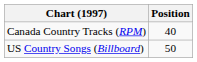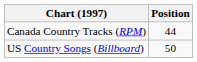 <table class="wikitable sortable">
 <tr>
 <th scope="col">Chart (1997)</th>
 <th scope="col">Position</th>
 </tr>
 <tr>
 <td>Canada Country Tracks (<em><a href='#'>RPM</a></em>)</td>
-<td style="text-align:center;">40</td>
+<td style="text-align:center;">44</td>
 </tr>
 <tr>
 <td>US <a href='#'>Country Songs</a> (<em><a href='#'>Billboard</a></em>)</td>
 <td style="text-align:center;">50</td>
 </tr>
 </table>
